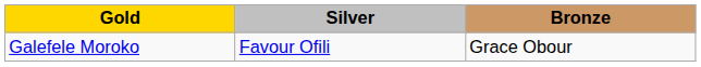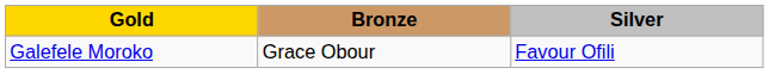 <table class="wikitable" style="text-align:left">
 <tr align="center">
 <td width=200 bgcolor=gold><strong>Gold</strong></td>
+<td width=200 bgcolor=CC9966><strong>Bronze</strong></td>
 <td width=200 bgcolor=silver><strong>Silver</strong></td>
-<td width=200 bgcolor=CC9966><strong>Bronze</strong></td>
 </tr>
 <tr>
 <td><a href='#'>Galefele Moroko</a><br></td>
+<td>Grace Obour<br></td>
 <td><a href='#'>Favour Ofili</a><br></td>
-<td>Grace Obour<br></td>
 </tr>
 </table>
